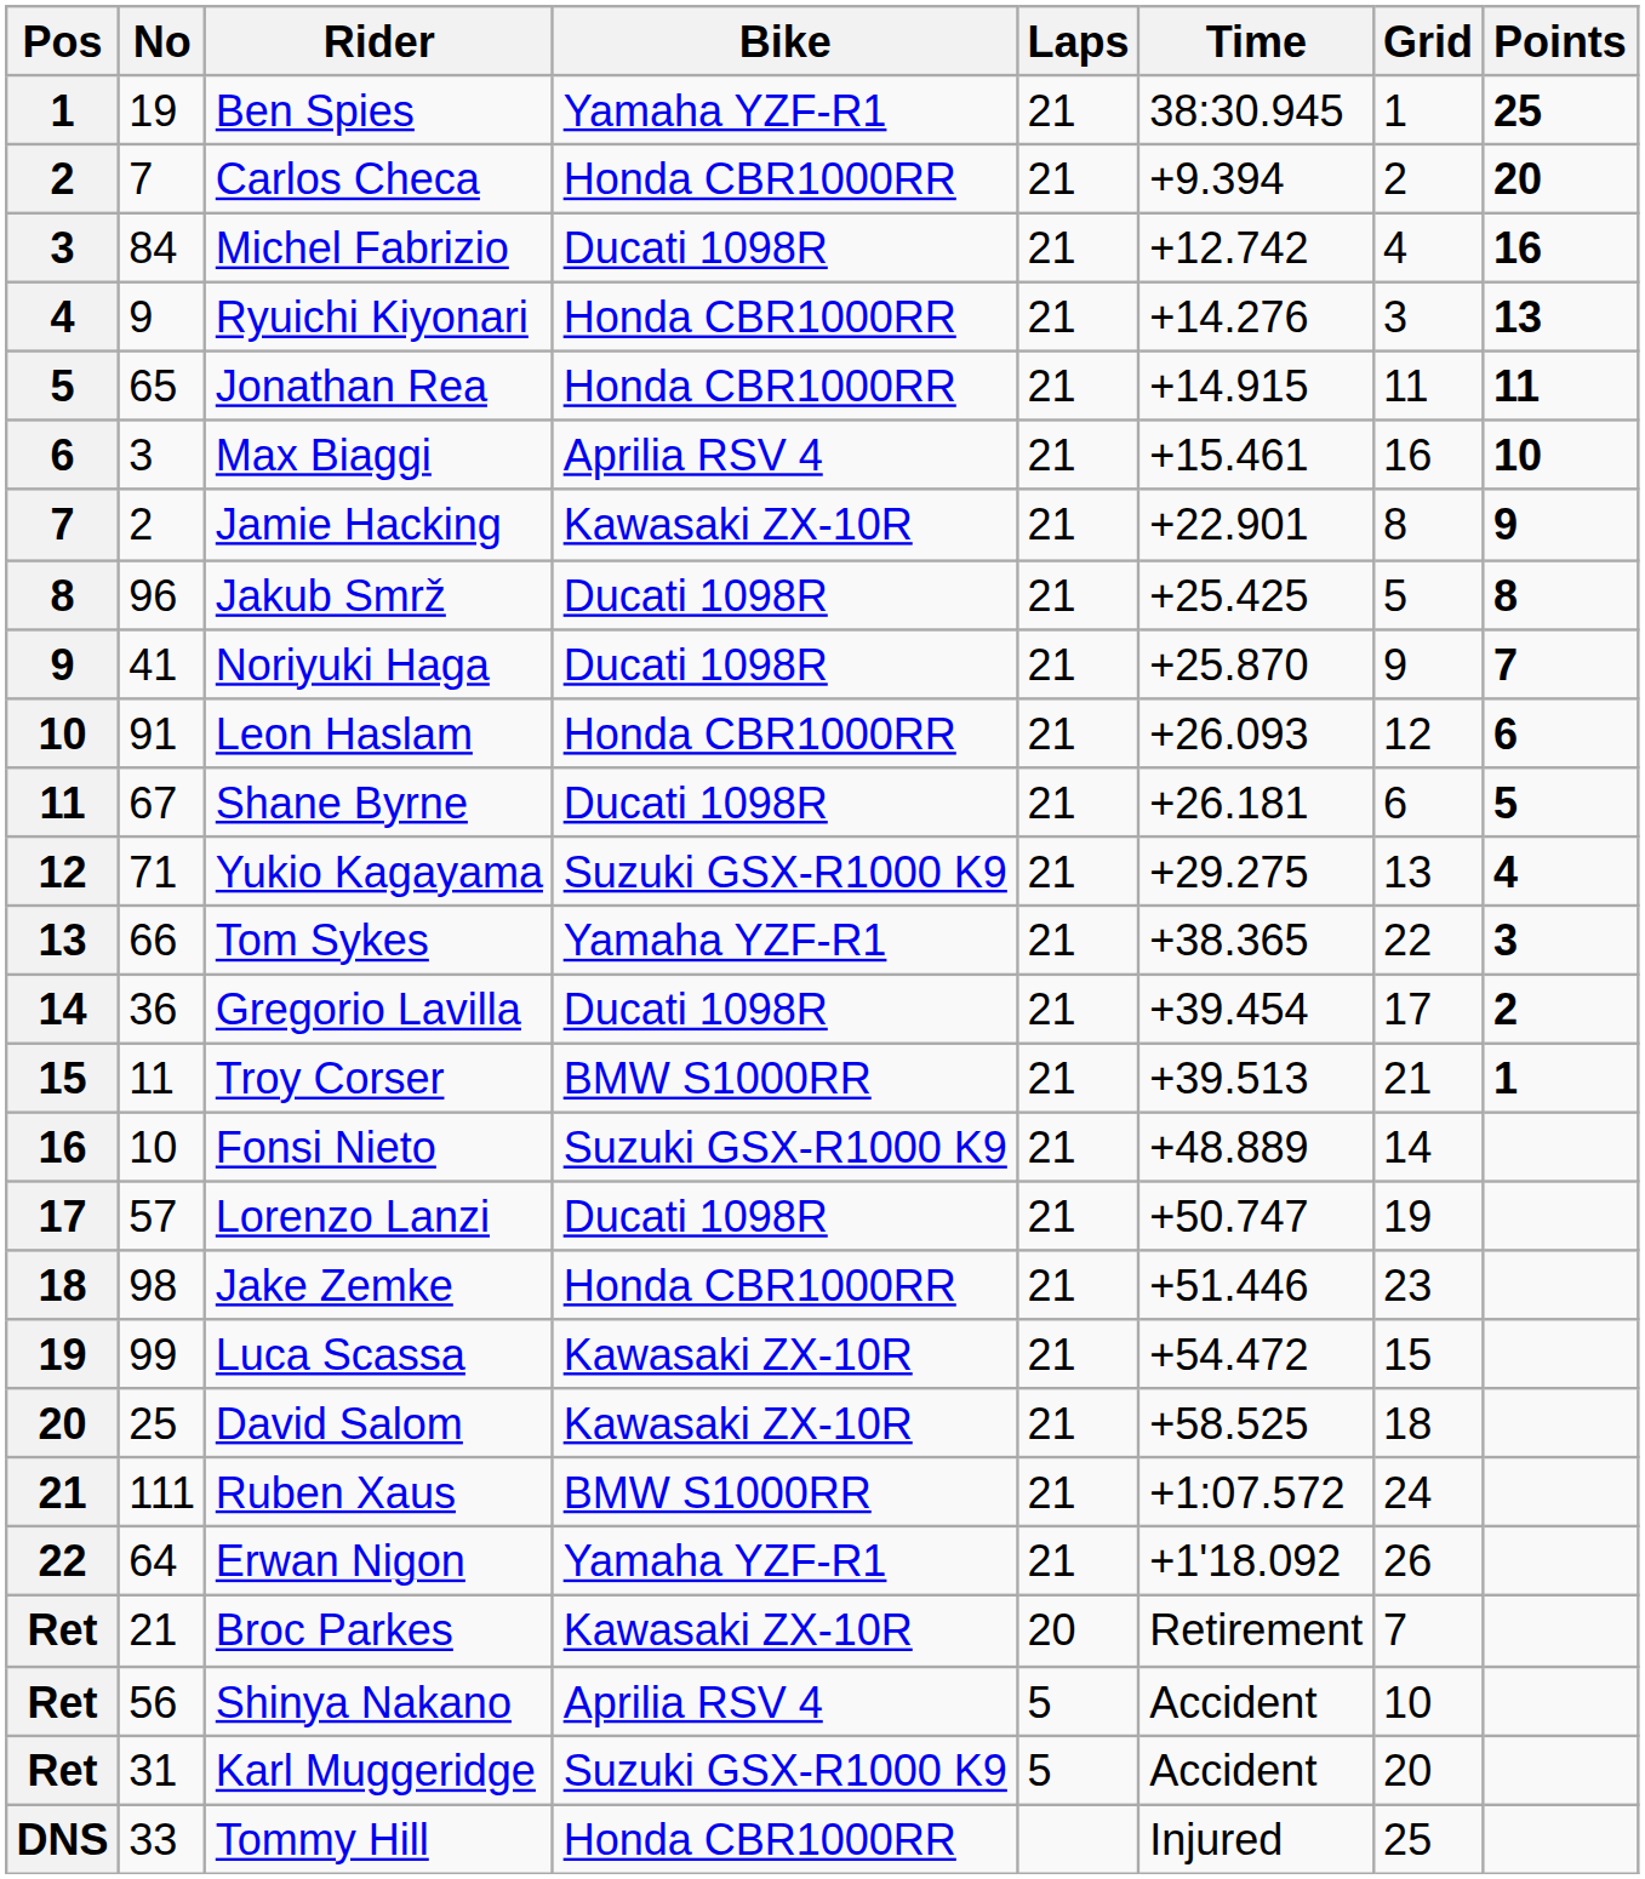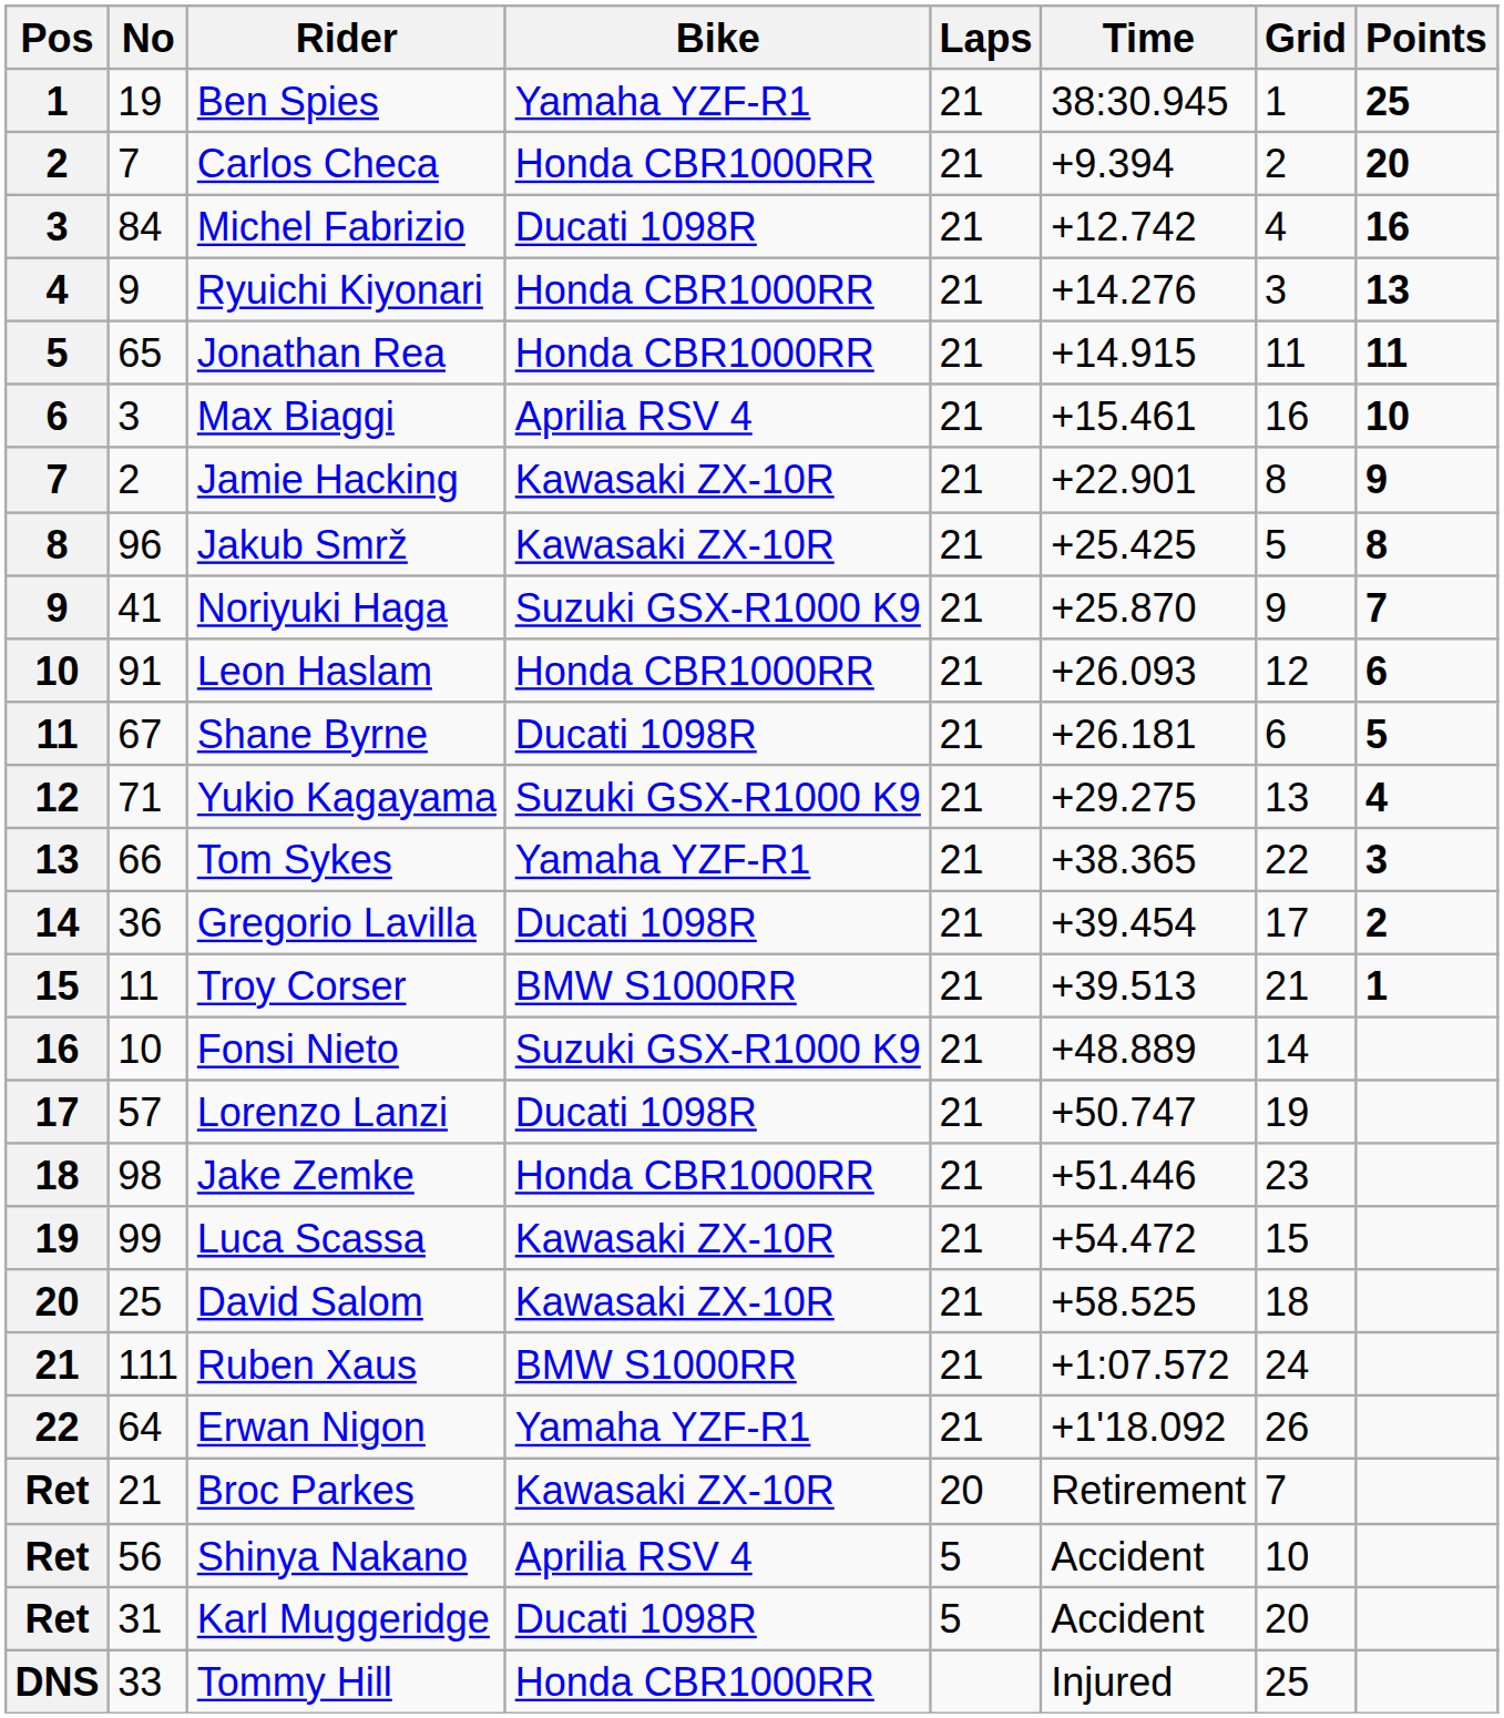 <table class="wikitable" style="font-size: 95%;">
 <tr>
 <th>Pos</th>
 <th>No</th>
 <th>Rider</th>
 <th>Bike</th>
 <th>Laps</th>
 <th>Time</th>
 <th>Grid</th>
 <th>Points</th>
 </tr>
 <tr>
 <th>1</th>
 <td>19</td>
 <td> <a href='#'>Ben Spies</a></td>
 <td><a href='#'>Yamaha YZF-R1</a></td>
 <td>21</td>
 <td>38:30.945</td>
 <td>1</td>
 <td><strong>25</strong></td>
 </tr>
 <tr>
 <th>2</th>
 <td>7</td>
 <td> <a href='#'>Carlos Checa</a></td>
 <td><a href='#'>Honda CBR1000RR</a></td>
 <td>21</td>
 <td>+9.394</td>
 <td>2</td>
 <td><strong>20</strong></td>
 </tr>
 <tr>
 <th>3</th>
 <td>84</td>
 <td> <a href='#'>Michel Fabrizio</a></td>
 <td><a href='#'>Ducati 1098R</a></td>
 <td>21</td>
 <td>+12.742</td>
 <td>4</td>
 <td><strong>16</strong></td>
 </tr>
 <tr>
 <th>4</th>
 <td>9</td>
 <td> <a href='#'>Ryuichi Kiyonari</a></td>
 <td><a href='#'>Honda CBR1000RR</a></td>
 <td>21</td>
 <td>+14.276</td>
 <td>3</td>
 <td><strong>13</strong></td>
 </tr>
 <tr>
 <th>5</th>
 <td>65</td>
 <td> <a href='#'>Jonathan Rea</a></td>
 <td><a href='#'>Honda CBR1000RR</a></td>
 <td>21</td>
 <td>+14.915</td>
 <td>11</td>
 <td><strong>11</strong></td>
 </tr>
 <tr>
 <th>6</th>
 <td>3</td>
 <td> <a href='#'>Max Biaggi</a></td>
 <td><a href='#'>Aprilia RSV 4</a></td>
 <td>21</td>
 <td>+15.461</td>
 <td>16</td>
 <td><strong>10</strong></td>
 </tr>
 <tr>
 <th>7</th>
 <td>2</td>
 <td> <a href='#'>Jamie Hacking</a></td>
 <td><a href='#'>Kawasaki ZX-10R</a></td>
 <td>21</td>
 <td>+22.901</td>
 <td>8</td>
 <td><strong>9</strong></td>
 </tr>
 <tr>
 <th>8</th>
 <td>96</td>
 <td> <a href='#'>Jakub Smrž</a></td>
-<td><a href='#'>Ducati 1098R</a></td>
+<td><a href='#'>Kawasaki ZX-10R</a></td>
 <td>21</td>
 <td>+25.425</td>
 <td>5</td>
 <td><strong>8</strong></td>
 </tr>
 <tr>
 <th>9</th>
 <td>41</td>
 <td> <a href='#'>Noriyuki Haga</a></td>
-<td><a href='#'>Ducati 1098R</a></td>
+<td><a href='#'>Suzuki GSX-R1000 K9</a></td>
 <td>21</td>
 <td>+25.870</td>
 <td>9</td>
 <td><strong>7</strong></td>
 </tr>
 <tr>
 <th>10</th>
 <td>91</td>
 <td> <a href='#'>Leon Haslam</a></td>
 <td><a href='#'>Honda CBR1000RR</a></td>
 <td>21</td>
 <td>+26.093</td>
 <td>12</td>
 <td><strong>6</strong></td>
 </tr>
 <tr>
 <th>11</th>
 <td>67</td>
 <td> <a href='#'>Shane Byrne</a></td>
 <td><a href='#'>Ducati 1098R</a></td>
 <td>21</td>
 <td>+26.181</td>
 <td>6</td>
 <td><strong>5</strong></td>
 </tr>
 <tr>
 <th>12</th>
 <td>71</td>
 <td> <a href='#'>Yukio Kagayama</a></td>
 <td><a href='#'>Suzuki GSX-R1000 K9</a></td>
 <td>21</td>
 <td>+29.275</td>
 <td>13</td>
 <td><strong>4</strong></td>
 </tr>
 <tr>
 <th>13</th>
 <td>66</td>
 <td> <a href='#'>Tom Sykes</a></td>
 <td><a href='#'>Yamaha YZF-R1</a></td>
 <td>21</td>
 <td>+38.365</td>
 <td>22</td>
 <td><strong>3</strong></td>
 </tr>
 <tr>
 <th>14</th>
 <td>36</td>
 <td> <a href='#'>Gregorio Lavilla</a></td>
 <td><a href='#'>Ducati 1098R</a></td>
 <td>21</td>
 <td>+39.454</td>
 <td>17</td>
 <td><strong>2</strong></td>
 </tr>
 <tr>
 <th>15</th>
 <td>11</td>
 <td> <a href='#'>Troy Corser</a></td>
 <td><a href='#'>BMW S1000RR</a></td>
 <td>21</td>
 <td>+39.513</td>
 <td>21</td>
 <td><strong>1</strong></td>
 </tr>
 <tr>
 <th>16</th>
 <td>10</td>
 <td> <a href='#'>Fonsi Nieto</a></td>
 <td><a href='#'>Suzuki GSX-R1000 K9</a></td>
 <td>21</td>
 <td>+48.889</td>
 <td>14</td>
 <td></td>
 </tr>
 <tr>
 <th>17</th>
 <td>57</td>
 <td> <a href='#'>Lorenzo Lanzi</a></td>
 <td><a href='#'>Ducati 1098R</a></td>
 <td>21</td>
 <td>+50.747</td>
 <td>19</td>
 <td></td>
 </tr>
 <tr>
 <th>18</th>
 <td>98</td>
 <td> <a href='#'>Jake Zemke</a></td>
 <td><a href='#'>Honda CBR1000RR</a></td>
 <td>21</td>
 <td>+51.446</td>
 <td>23</td>
 <td></td>
 </tr>
 <tr>
 <th>19</th>
 <td>99</td>
 <td> <a href='#'>Luca Scassa</a></td>
 <td><a href='#'>Kawasaki ZX-10R</a></td>
 <td>21</td>
 <td>+54.472</td>
 <td>15</td>
 <td></td>
 </tr>
 <tr>
 <th>20</th>
 <td>25</td>
 <td> <a href='#'>David Salom</a></td>
 <td><a href='#'>Kawasaki ZX-10R</a></td>
 <td>21</td>
 <td>+58.525</td>
 <td>18</td>
 <td></td>
 </tr>
 <tr>
 <th>21</th>
 <td>111</td>
 <td> <a href='#'>Ruben Xaus</a></td>
 <td><a href='#'>BMW S1000RR</a></td>
 <td>21</td>
 <td>+1:07.572</td>
 <td>24</td>
 <td></td>
 </tr>
 <tr>
 <th>22</th>
 <td>64</td>
 <td> <a href='#'>Erwan Nigon</a></td>
 <td><a href='#'>Yamaha YZF-R1</a></td>
 <td>21</td>
 <td>+1'18.092</td>
 <td>26</td>
 <td></td>
 </tr>
 <tr>
 <th>Ret</th>
 <td>21</td>
 <td> <a href='#'>Broc Parkes</a></td>
 <td><a href='#'>Kawasaki ZX-10R</a></td>
 <td>20</td>
 <td>Retirement</td>
 <td>7</td>
 <td></td>
 </tr>
 <tr>
 <th>Ret</th>
 <td>56</td>
 <td> <a href='#'>Shinya Nakano</a></td>
 <td><a href='#'>Aprilia RSV 4</a></td>
 <td>5</td>
 <td>Accident</td>
 <td>10</td>
 <td></td>
 </tr>
 <tr>
 <th>Ret</th>
 <td>31</td>
 <td> <a href='#'>Karl Muggeridge</a></td>
-<td><a href='#'>Suzuki GSX-R1000 K9</a></td>
+<td><a href='#'>Ducati 1098R</a></td>
 <td>5</td>
 <td>Accident</td>
 <td>20</td>
 <td></td>
 </tr>
 <tr>
 <th>DNS</th>
 <td>33</td>
 <td> <a href='#'>Tommy Hill</a></td>
 <td><a href='#'>Honda CBR1000RR</a></td>
 <td></td>
 <td>Injured</td>
 <td>25</td>
 <td></td>
 </tr>
 </table>
